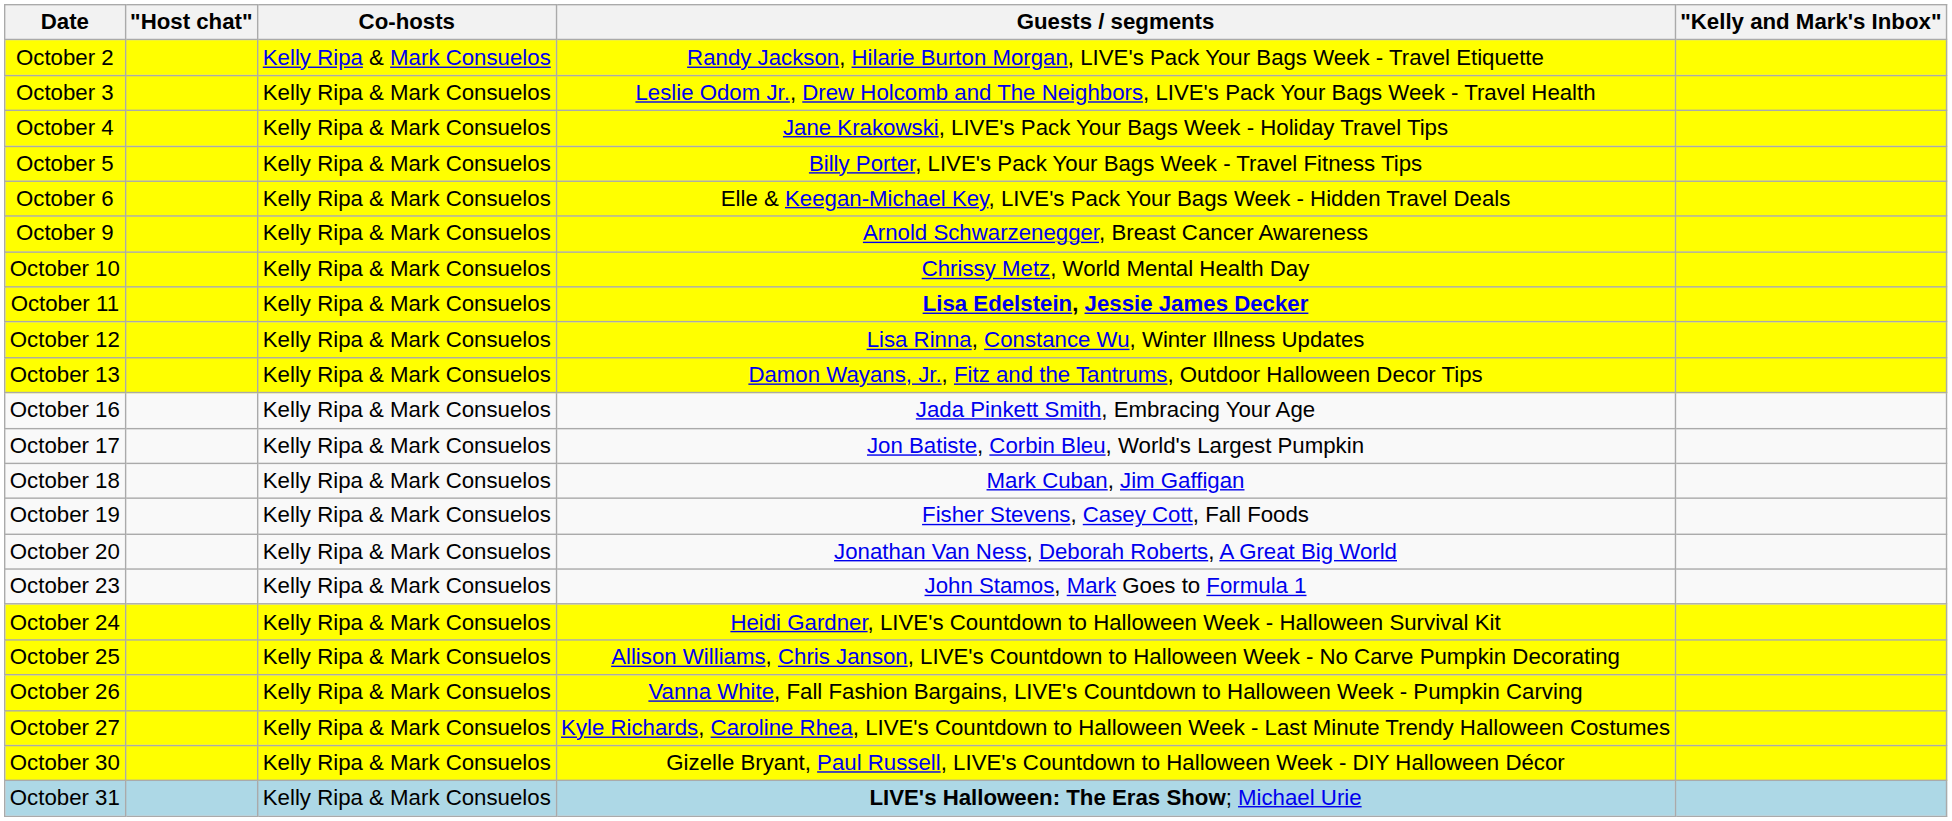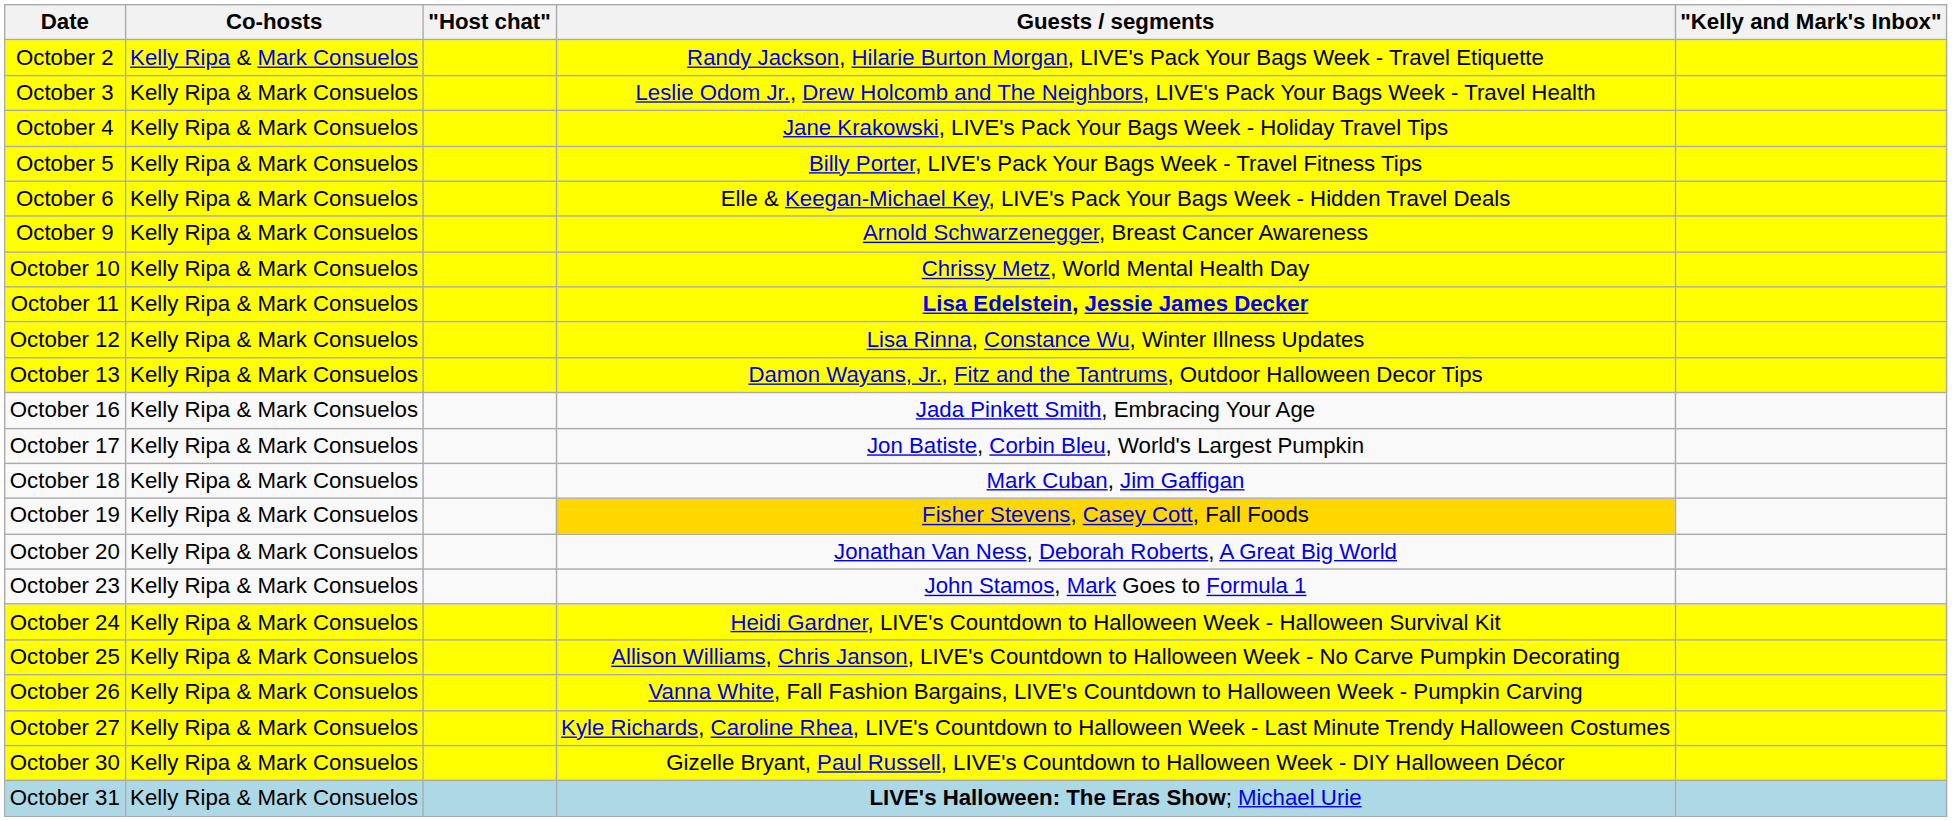 <table class="wikitable sortable" style="text-align:center;">
 <tr>
 <th>Date</th>
+<th>Co-hosts</th>
 <th>"Host chat"</th>
-<th>Co-hosts</th>
 <th>Guests / segments</th>
 <th>"Kelly and Mark's Inbox"</th>
 </tr>
 <tr style="background:yellow;">
 <td>October 2</td>
+<td><a href='#'>Kelly Ripa</a> & <a href='#'>Mark Consuelos</a></td>
 <td></td>
-<td><a href='#'>Kelly Ripa</a> & <a href='#'>Mark Consuelos</a></td>
 <td><a href='#'>Randy Jackson</a>, <a href='#'>Hilarie Burton Morgan</a>, LIVE's Pack Your Bags Week - Travel Etiquette</td>
 <td></td>
 </tr>
 <tr style="background:yellow;">
 <td>October 3</td>
+<td>Kelly Ripa & Mark Consuelos</td>
 <td></td>
-<td>Kelly Ripa & Mark Consuelos</td>
 <td><a href='#'>Leslie Odom Jr.</a>, <a href='#'>Drew Holcomb and The Neighbors</a>, LIVE's Pack Your Bags Week - Travel Health</td>
 <td></td>
 </tr>
 <tr style="background:yellow;">
 <td>October 4</td>
+<td>Kelly Ripa & Mark Consuelos</td>
 <td></td>
-<td>Kelly Ripa & Mark Consuelos</td>
 <td><a href='#'>Jane Krakowski</a>, LIVE's Pack Your Bags Week - Holiday Travel Tips</td>
 <td></td>
 </tr>
 <tr style="background:yellow;">
 <td>October 5</td>
+<td>Kelly Ripa & Mark Consuelos</td>
 <td></td>
-<td>Kelly Ripa & Mark Consuelos</td>
 <td><a href='#'>Billy Porter</a>, LIVE's Pack Your Bags Week - Travel Fitness Tips</td>
 <td></td>
 </tr>
 <tr style="background:yellow;">
 <td>October 6</td>
+<td>Kelly Ripa & Mark Consuelos</td>
 <td></td>
-<td>Kelly Ripa & Mark Consuelos</td>
 <td>Elle & <a href='#'>Keegan-Michael Key</a>, LIVE's Pack Your Bags Week - Hidden Travel Deals</td>
 <td></td>
 </tr>
 <tr style="background:yellow;">
 <td>October 9</td>
+<td>Kelly Ripa & Mark Consuelos</td>
 <td></td>
-<td>Kelly Ripa & Mark Consuelos</td>
 <td><a href='#'>Arnold Schwarzenegger</a>, Breast Cancer Awareness</td>
 <td></td>
 </tr>
 <tr style="background:yellow;">
 <td>October 10</td>
+<td>Kelly Ripa & Mark Consuelos</td>
 <td></td>
-<td>Kelly Ripa & Mark Consuelos</td>
 <td><a href='#'>Chrissy Metz</a>, World Mental Health Day</td>
 <td></td>
 </tr>
 <tr style="background:yellow;">
 <td>October 11</td>
+<td>Kelly Ripa & Mark Consuelos</td>
 <td></td>
-<td>Kelly Ripa & Mark Consuelos</td>
 <td><strong><a href='#'>Lisa Edelstein</a>, <a href='#'>Jessie James Decker</a></strong></td>
 <td></td>
 </tr>
 <tr style="background:yellow;">
 <td>October 12</td>
+<td>Kelly Ripa & Mark Consuelos</td>
 <td></td>
-<td>Kelly Ripa & Mark Consuelos</td>
 <td><a href='#'>Lisa Rinna</a>, <a href='#'>Constance Wu</a>, Winter Illness Updates</td>
 <td></td>
 </tr>
 <tr style="background:yellow;">
 <td>October 13</td>
+<td>Kelly Ripa & Mark Consuelos</td>
 <td></td>
-<td>Kelly Ripa & Mark Consuelos</td>
 <td><a href='#'>Damon Wayans, Jr.</a>, <a href='#'>Fitz and the Tantrums</a>, Outdoor Halloween Decor Tips</td>
 <td></td>
 </tr>
 <tr>
 <td>October 16</td>
+<td>Kelly Ripa & Mark Consuelos</td>
 <td></td>
-<td>Kelly Ripa & Mark Consuelos</td>
 <td><a href='#'>Jada Pinkett Smith</a>, Embracing Your Age</td>
 <td></td>
 </tr>
 <tr>
 <td>October 17</td>
+<td>Kelly Ripa & Mark Consuelos</td>
 <td></td>
-<td>Kelly Ripa & Mark Consuelos</td>
 <td><a href='#'>Jon Batiste</a>, <a href='#'>Corbin Bleu</a>, World's Largest Pumpkin</td>
 <td></td>
 </tr>
 <tr>
 <td>October 18</td>
+<td>Kelly Ripa & Mark Consuelos</td>
 <td></td>
-<td>Kelly Ripa & Mark Consuelos</td>
 <td><a href='#'>Mark Cuban</a>, <a href='#'>Jim Gaffigan</a></td>
 <td></td>
 </tr>
 <tr>
 <td>October 19</td>
+<td>Kelly Ripa & Mark Consuelos</td>
 <td></td>
-<td>Kelly Ripa & Mark Consuelos</td>
-<td><a href='#'>Fisher Stevens</a>, <a href='#'>Casey Cott</a>, Fall Foods</td>
+<td style="background: gold;"><a href='#'>Fisher Stevens</a>, <a href='#'>Casey Cott</a>, Fall Foods</td>
 <td></td>
 </tr>
 <tr>
 <td>October 20</td>
+<td>Kelly Ripa & Mark Consuelos</td>
 <td></td>
-<td>Kelly Ripa & Mark Consuelos</td>
 <td><a href='#'>Jonathan Van Ness</a>, <a href='#'>Deborah Roberts</a>, <a href='#'>A Great Big World</a></td>
 <td></td>
 </tr>
 <tr>
 <td>October 23</td>
+<td>Kelly Ripa & Mark Consuelos</td>
 <td></td>
-<td>Kelly Ripa & Mark Consuelos</td>
 <td><a href='#'>John Stamos</a>, <a href='#'>Mark</a> Goes to <a href='#'>Formula 1</a></td>
 <td></td>
 </tr>
 <tr style="background:yellow;">
 <td>October 24</td>
+<td>Kelly Ripa & Mark Consuelos</td>
 <td></td>
-<td>Kelly Ripa & Mark Consuelos</td>
 <td><a href='#'>Heidi Gardner</a>, LIVE's Countdown to Halloween Week - Halloween Survival Kit</td>
 <td></td>
 </tr>
 <tr style="background:yellow;">
 <td>October 25</td>
+<td>Kelly Ripa & Mark Consuelos</td>
 <td></td>
-<td>Kelly Ripa & Mark Consuelos</td>
 <td><a href='#'>Allison Williams</a>, <a href='#'>Chris Janson</a>, LIVE's Countdown to Halloween Week - No Carve Pumpkin Decorating</td>
 <td></td>
 </tr>
 <tr style="background:yellow;">
 <td>October 26</td>
+<td>Kelly Ripa & Mark Consuelos</td>
 <td></td>
-<td>Kelly Ripa & Mark Consuelos</td>
 <td><a href='#'>Vanna White</a>, Fall Fashion Bargains, LIVE's Countdown to Halloween Week - Pumpkin Carving</td>
 <td></td>
 </tr>
 <tr style="background:yellow;">
 <td>October 27</td>
+<td>Kelly Ripa & Mark Consuelos</td>
 <td></td>
-<td>Kelly Ripa & Mark Consuelos</td>
 <td><a href='#'>Kyle Richards</a>, <a href='#'>Caroline Rhea</a>, LIVE's Countdown to Halloween Week - Last Minute Trendy Halloween Costumes</td>
 <td></td>
 </tr>
 <tr style="background:yellow;">
 <td>October 30</td>
+<td>Kelly Ripa & Mark Consuelos</td>
 <td></td>
-<td>Kelly Ripa & Mark Consuelos</td>
 <td>Gizelle Bryant, <a href='#'>Paul Russell</a>, LIVE's Countdown to Halloween Week - DIY Halloween Décor</td>
 <td></td>
 </tr>
 <tr style="background:lightblue;">
 <td>October 31</td>
+<td>Kelly Ripa & Mark Consuelos</td>
 <td></td>
-<td>Kelly Ripa & Mark Consuelos</td>
 <td><strong>LIVE's Halloween: The Eras Show</strong>; <a href='#'>Michael Urie</a></td>
 <td></td>
 </tr>
 </table>
